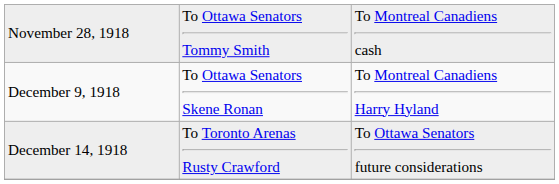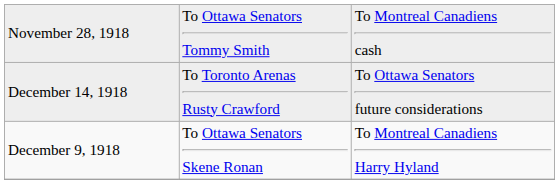 <table class="wikitable" style="border:1px solid #999999; width:580px;">
 <tr bgcolor="eeeeee">
 <td>November 28, 1918</td>
 <td valign="top">To <a href='#'>Ottawa Senators</a><hr><a href='#'>Tommy Smith</a></td>
 <td valign="top">To <a href='#'>Montreal Canadiens</a><hr>cash</td>
-</tr>
-<tr>
-<td>December 9, 1918</td>
-<td valign="top">To <a href='#'>Ottawa Senators</a><hr><a href='#'>Skene Ronan</a></td>
-<td valign="top">To <a href='#'>Montreal Canadiens</a><hr><a href='#'>Harry Hyland</a></td>
 </tr>
 <tr bgcolor="eeeeee">
 <td>December 14, 1918</td>
 <td valign="top">To <a href='#'>Toronto Arenas</a><hr><a href='#'>Rusty Crawford</a></td>
 <td valign="top">To <a href='#'>Ottawa Senators</a><hr>future considerations</td>
 </tr>
 <tr>
+<td>December 9, 1918</td>
+<td valign="top">To <a href='#'>Ottawa Senators</a><hr><a href='#'>Skene Ronan</a></td>
+<td valign="top">To <a href='#'>Montreal Canadiens</a><hr><a href='#'>Harry Hyland</a></td>
+</tr>
+<tr>
 </tr>
 </table>
